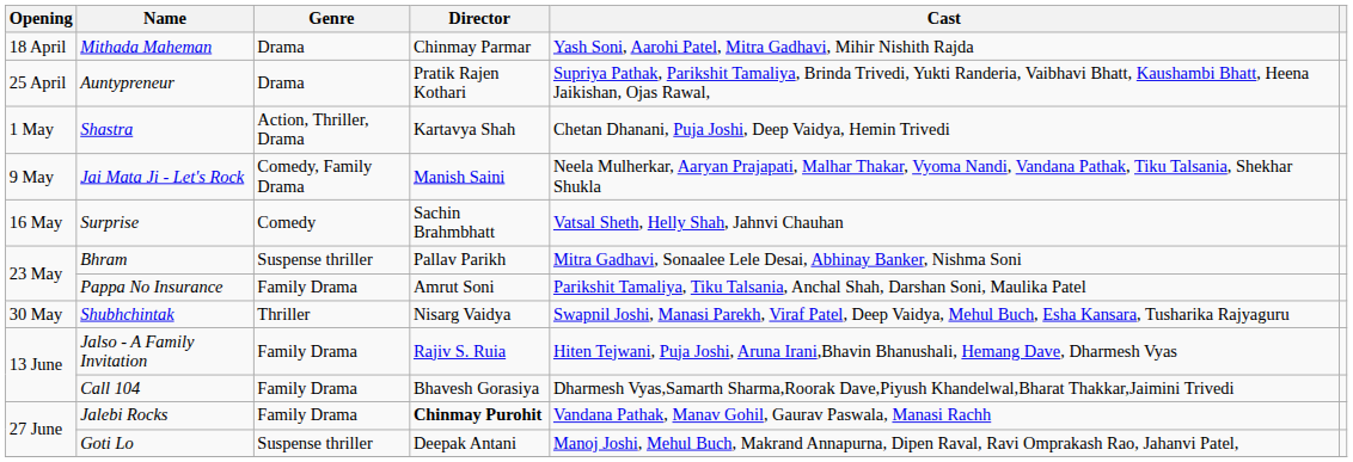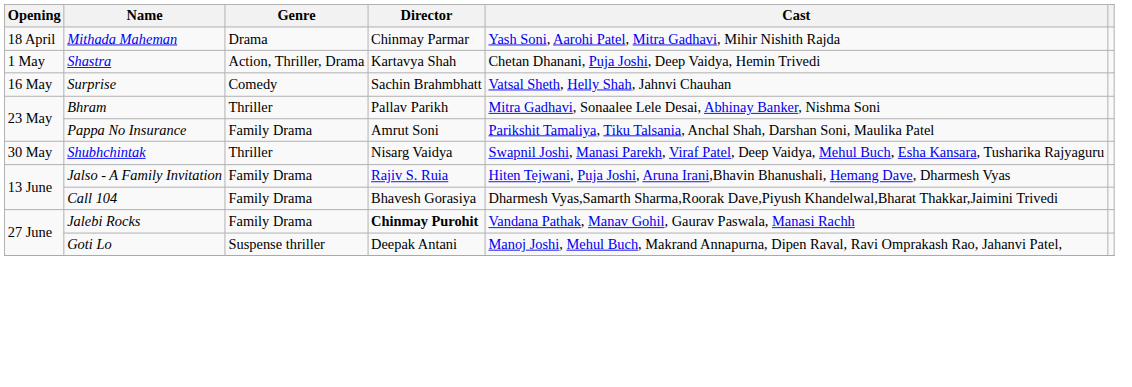 <table class="wikitable sortable">
 <tr>
 <th>Opening</th>
 <th>Name</th>
 <th>Genre</th>
 <th>Director</th>
 <th>Cast</th>
 <th></th>
 </tr>
 <tr>
 <td>18 April</td>
 <td><em><a href='#'>Mithada Maheman</a></em></td>
 <td>Drama</td>
 <td>Chinmay Parmar</td>
 <td><a href='#'>Yash Soni</a>, <a href='#'>Aarohi Patel</a>, <a href='#'>Mitra Gadhavi</a>, Mihir Nishith Rajda</td>
 <td></td>
 </tr>
 <tr>
-<td>25 April</td>
-<td><em>Auntypreneur</em></td>
-<td>Drama</td>
-<td>Pratik Rajen Kothari</td>
-<td><a href='#'>Supriya Pathak</a>, <a href='#'>Parikshit Tamaliya</a>, Brinda Trivedi, Yukti Randeria, Vaibhavi Bhatt, <a href='#'>Kaushambi Bhatt</a>, Heena Jaikishan, Ojas Rawal,</td>
-<td></td>
-</tr>
-<tr>
 <td>1 May</td>
 <td><em><a href='#'>Shastra</a></em></td>
 <td>Action, Thriller, Drama</td>
 <td>Kartavya Shah</td>
 <td>Chetan Dhanani, <a href='#'>Puja Joshi</a>, Deep Vaidya, Hemin Trivedi</td>
-<td></td>
-</tr>
-<tr>
-<td>9 May</td>
-<td><em><a href='#'>Jai Mata Ji - Let's Rock</a></em></td>
-<td>Comedy, Family Drama</td>
-<td><a href='#'>Manish Saini</a></td>
-<td>Neela Mulherkar, <a href='#'>Aaryan Prajapati</a>, <a href='#'>Malhar Thakar</a>, <a href='#'>Vyoma Nandi</a>, <a href='#'>Vandana Pathak</a>, <a href='#'>Tiku Talsania</a>, Shekhar Shukla</td>
 <td></td>
 </tr>
 <tr>
 <td>16 May</td>
 <td><em>Surprise</em></td>
 <td>Comedy</td>
 <td>Sachin Brahmbhatt</td>
 <td><a href='#'>Vatsal Sheth</a>, <a href='#'>Helly Shah</a>, Jahnvi Chauhan</td>
 <td></td>
 </tr>
 <tr>
 <td rowspan=2>23 May</td>
 <td><em>Bhram</em></td>
-<td>Suspense thriller</td>
+<td>Thriller</td>
 <td>Pallav Parikh</td>
 <td><a href='#'>Mitra Gadhavi</a>, Sonaalee Lele Desai, <a href='#'>Abhinay Banker</a>, Nishma Soni</td>
 <td></td>
 </tr>
 <tr>
 <td><em>Pappa No Insurance</em></td>
 <td>Family Drama</td>
 <td>Amrut Soni</td>
 <td><a href='#'>Parikshit Tamaliya</a>, <a href='#'>Tiku Talsania</a>, Anchal Shah, Darshan Soni, Maulika Patel</td>
 <td></td>
 </tr>
 <tr>
 <td>30 May</td>
 <td><em><a href='#'>Shubhchintak</a></em></td>
 <td>Thriller</td>
 <td>Nisarg Vaidya</td>
 <td><a href='#'>Swapnil Joshi</a>, <a href='#'>Manasi Parekh</a>, <a href='#'>Viraf Patel</a>, Deep Vaidya, <a href='#'>Mehul Buch</a>, <a href='#'>Esha Kansara</a>, Tusharika Rajyaguru</td>
 <td></td>
 </tr>
 <tr>
 <td rowspan=2>13 June</td>
 <td><em>Jalso - A Family Invitation</em></td>
 <td>Family Drama</td>
 <td><a href='#'>Rajiv S. Ruia</a></td>
 <td><a href='#'>Hiten Tejwani</a>, <a href='#'>Puja Joshi</a>, <a href='#'>Aruna Irani</a>,Bhavin Bhanushali, <a href='#'>Hemang Dave</a>, Dharmesh Vyas</td>
 <td></td>
 </tr>
 <tr>
 <td><em>Call 104</em></td>
 <td>Family Drama</td>
 <td>Bhavesh Gorasiya</td>
 <td>Dharmesh Vyas,Samarth Sharma,Roorak Dave,Piyush Khandelwal,Bharat Thakkar,Jaimini Trivedi</td>
 <td></td>
 </tr>
 <tr>
 <td rowspan=2>27 June</td>
 <td><em>Jalebi Rocks</em></td>
 <td>Family Drama</td>
 <td><strong>Chinmay Purohit</strong></td>
 <td><a href='#'>Vandana Pathak</a>, <a href='#'>Manav Gohil</a>, Gaurav Paswala, <a href='#'>Manasi Rachh</a></td>
 <td></td>
 </tr>
 <tr>
 <td><em>Goti Lo</em></td>
 <td>Suspense thriller</td>
 <td>Deepak Antani</td>
 <td><a href='#'>Manoj Joshi</a>, <a href='#'>Mehul Buch</a>, Makrand Annapurna, Dipen Raval, Ravi Omprakash Rao, Jahanvi Patel,</td>
 <td></td>
 </tr>
 <tr>
 </tr>
 </table>
